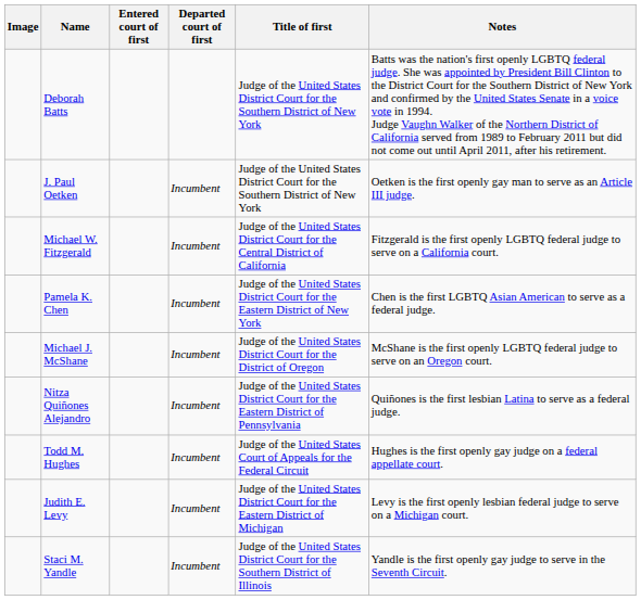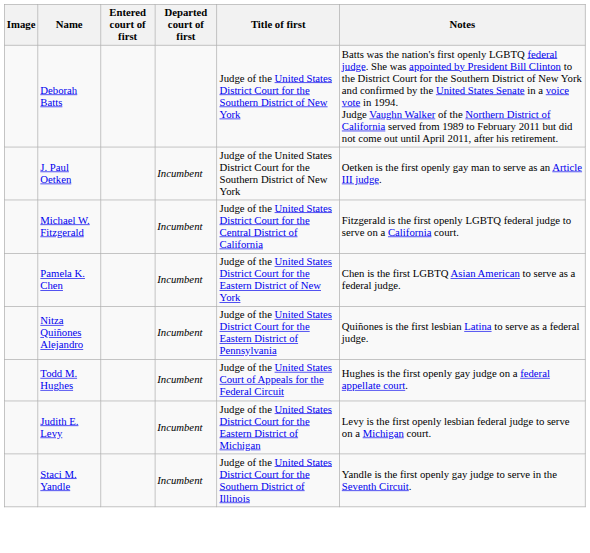 <table class="wikitable sortable">
 <tr>
 <th>Image</th>
 <th>Name</th>
 <th>Entered court of first</th>
 <th>Departed court of first</th>
 <th>Title of first</th>
 <th class="unsortable">Notes</th>
 </tr>
 <tr>
 <td></td>
 <td><a href='#'>Deborah Batts</a></td>
 <td></td>
 <td></td>
 <td>Judge of the <a href='#'>United States District Court for the Southern District of New York</a></td>
 <td>Batts was the nation's first openly LGBTQ <a href='#'>federal judge</a>. She was <a href='#'>appointed by President Bill Clinton</a> to the District Court for the Southern District of New York and confirmed by the <a href='#'>United States Senate</a> in a <a href='#'>voice vote</a> in 1994.<br>Judge <a href='#'>Vaughn Walker</a> of the <a href='#'>Northern District of California</a> served from 1989 to February 2011 but did not come out until April 2011, after his retirement.</td>
 </tr>
 <tr>
 <td></td>
 <td><a href='#'>J. Paul Oetken</a></td>
 <td></td>
 <td><em>Incumbent</em></td>
 <td>Judge of the United States District Court for the Southern District of New York</td>
 <td>Oetken is the first openly gay man to serve as an <a href='#'>Article III judge</a>.</td>
 </tr>
 <tr>
 <td></td>
 <td><a href='#'>Michael W. Fitzgerald</a></td>
 <td></td>
 <td><em>Incumbent</em></td>
 <td>Judge of the <a href='#'>United States District Court for the Central District of California</a></td>
 <td>Fitzgerald is the first openly LGBTQ federal judge to serve on a <a href='#'>California</a> court.</td>
 </tr>
 <tr>
 <td></td>
 <td><a href='#'>Pamela K. Chen</a></td>
 <td></td>
 <td><em>Incumbent</em></td>
 <td>Judge of the <a href='#'>United States District Court for the Eastern District of New York</a></td>
 <td>Chen is the first LGBTQ <a href='#'>Asian American</a> to serve as a federal judge.</td>
 </tr>
 <tr>
 <td></td>
-<td><a href='#'>Michael J. McShane</a></td>
-<td></td>
-<td><em>Incumbent</em></td>
-<td>Judge of the <a href='#'>United States District Court for the District of Oregon</a></td>
-<td>McShane is the first openly LGBTQ federal judge to serve on an <a href='#'>Oregon</a> court.</td>
-</tr>
-<tr>
-<td></td>
 <td><a href='#'>Nitza Quiñones Alejandro</a></td>
 <td></td>
 <td><em>Incumbent</em></td>
 <td>Judge of the <a href='#'>United States District Court for the Eastern District of Pennsylvania</a></td>
 <td>Quiñones is the first lesbian <a href='#'>Latina</a> to serve as a federal judge.</td>
 </tr>
 <tr>
 <td></td>
 <td><a href='#'>Todd M. Hughes</a></td>
 <td></td>
 <td><em>Incumbent</em></td>
 <td>Judge of the <a href='#'>United States Court of Appeals for the Federal Circuit</a></td>
 <td>Hughes is the first openly gay judge on a <a href='#'>federal appellate court</a>.</td>
 </tr>
 <tr>
 <td></td>
 <td><a href='#'>Judith E. Levy</a></td>
 <td></td>
 <td><em>Incumbent</em></td>
 <td>Judge of the <a href='#'>United States District Court for the Eastern District of Michigan</a></td>
 <td>Levy is the first openly lesbian federal judge to serve on a <a href='#'>Michigan</a> court.</td>
 </tr>
 <tr>
 <td></td>
 <td><a href='#'>Staci M. Yandle</a></td>
 <td></td>
 <td><em>Incumbent</em></td>
 <td>Judge of the <a href='#'>United States District Court for the Southern District of Illinois</a></td>
 <td>Yandle is the first openly gay judge to serve in the <a href='#'>Seventh Circuit</a>.</td>
 </tr>
 </table>
